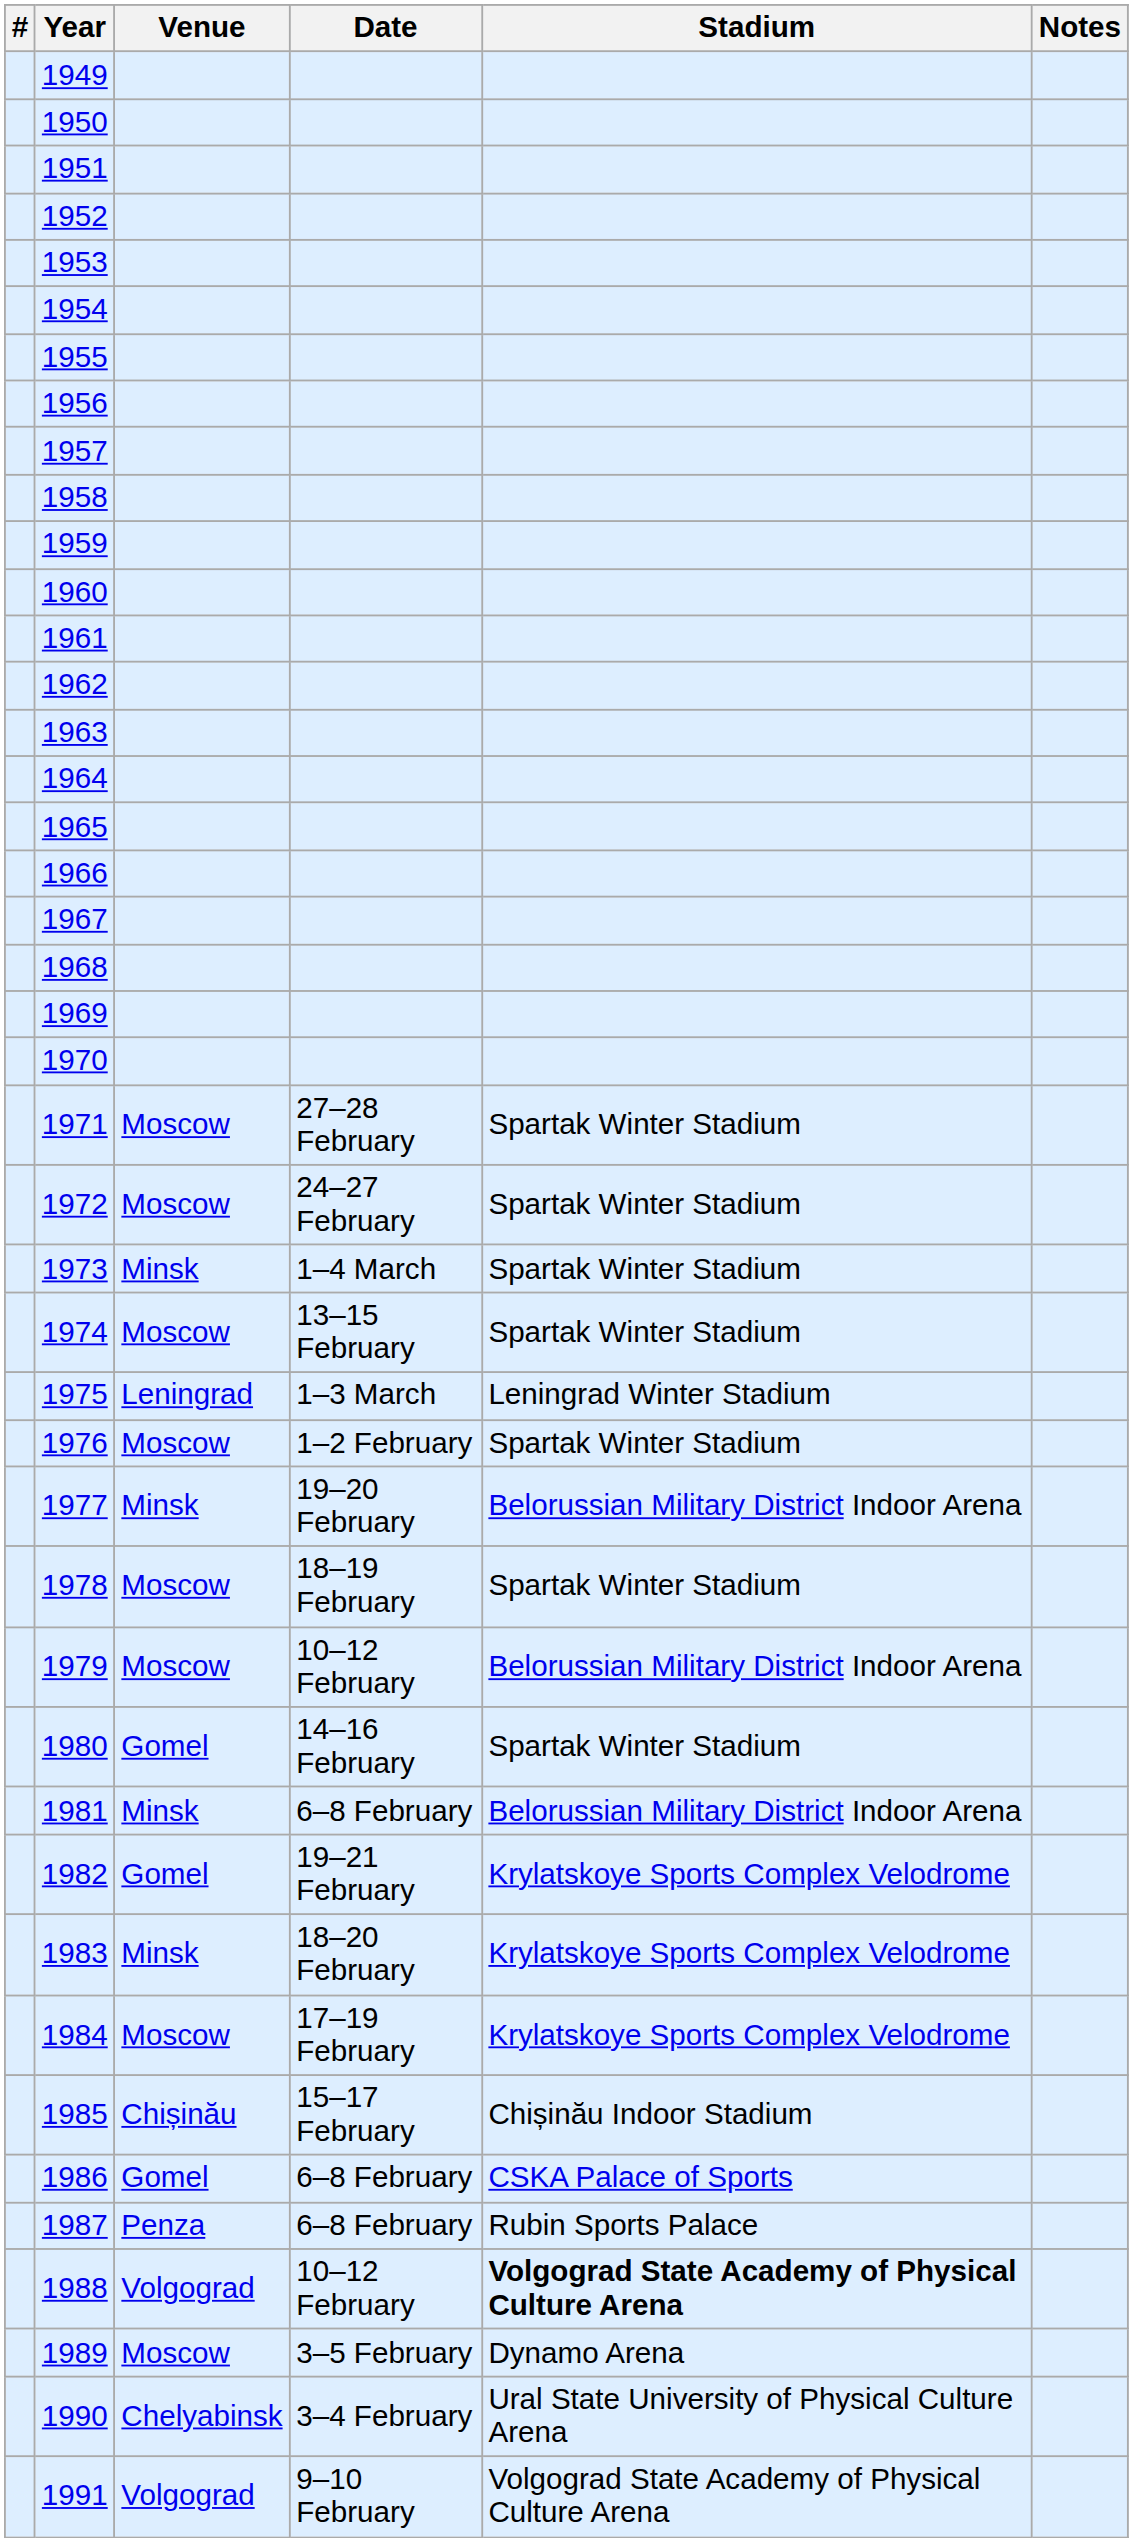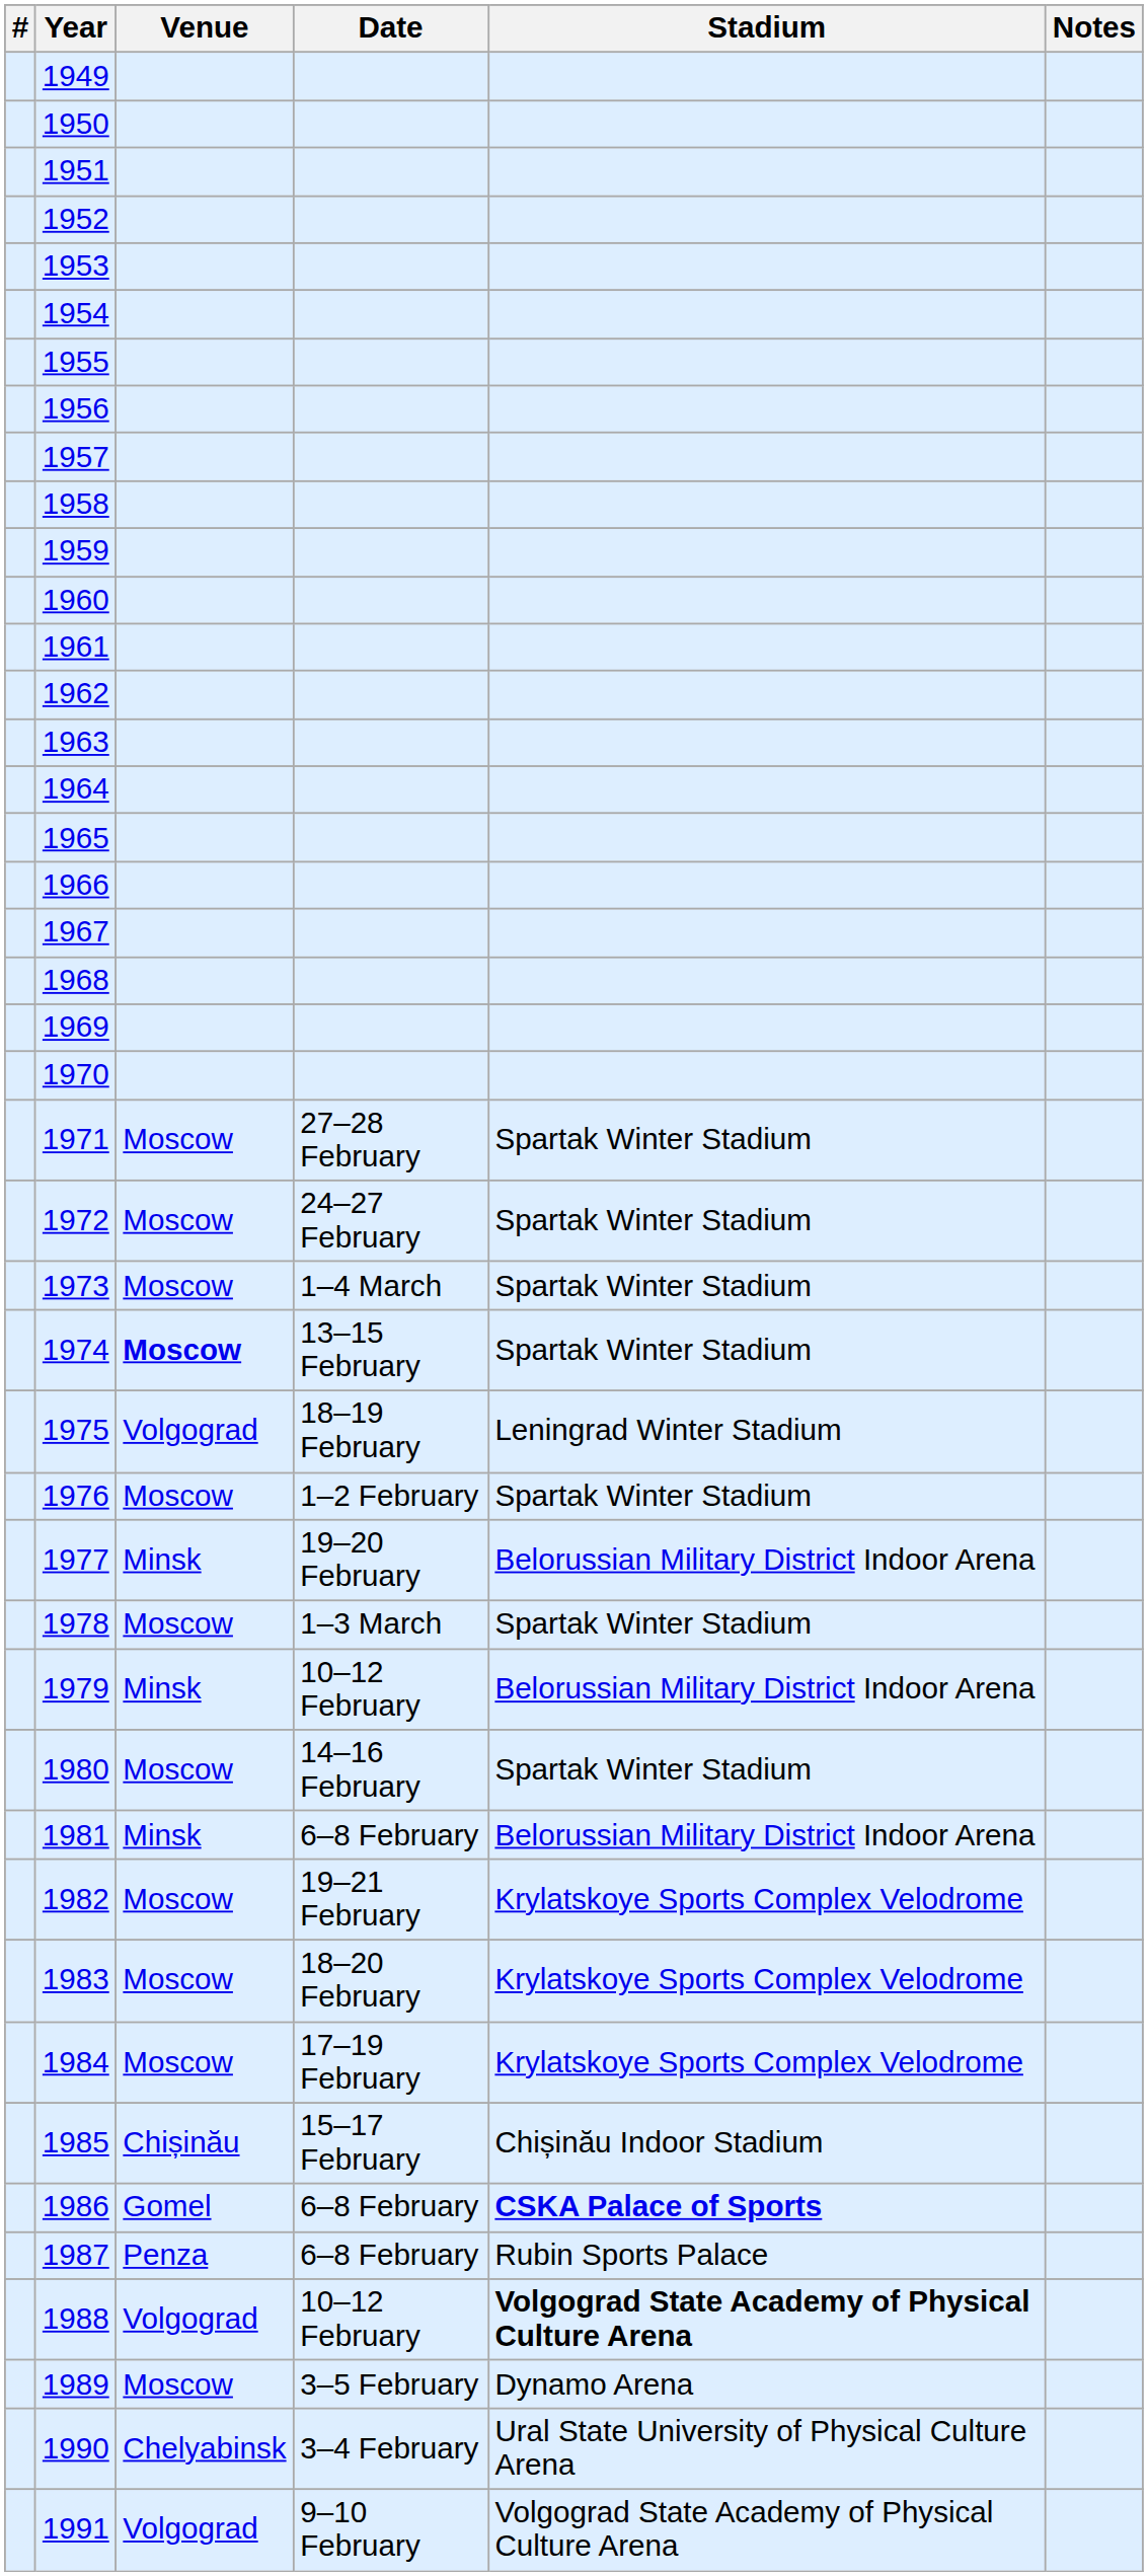 <table class="wikitable">
 <tr>
 <th>#</th>
 <th>Year</th>
 <th>Venue</th>
 <th>Date</th>
 <th>Stadium</th>
 <th>Notes</th>
 </tr>
 <tr bgcolor=#DDEEFF>
 <td></td>
 <td><a href='#'>1949</a></td>
 <td></td>
 <td></td>
 <td></td>
 <td></td>
 </tr>
 <tr bgcolor=#DDEEFF>
 <td></td>
 <td><a href='#'>1950</a></td>
 <td></td>
 <td></td>
 <td></td>
 <td></td>
 </tr>
 <tr bgcolor=#DDEEFF>
 <td></td>
 <td><a href='#'>1951</a></td>
 <td></td>
 <td></td>
 <td></td>
 <td></td>
 </tr>
 <tr bgcolor=#DDEEFF>
 <td></td>
 <td><a href='#'>1952</a></td>
 <td></td>
 <td></td>
 <td></td>
 <td></td>
 </tr>
 <tr bgcolor=#DDEEFF>
 <td></td>
 <td><a href='#'>1953</a></td>
 <td></td>
 <td></td>
 <td></td>
 <td></td>
 </tr>
 <tr bgcolor=#DDEEFF>
 <td></td>
 <td><a href='#'>1954</a></td>
 <td></td>
 <td></td>
 <td></td>
 <td></td>
 </tr>
 <tr bgcolor=#DDEEFF>
 <td></td>
 <td><a href='#'>1955</a></td>
 <td></td>
 <td></td>
 <td></td>
 <td></td>
 </tr>
 <tr bgcolor=#DDEEFF>
 <td></td>
 <td><a href='#'>1956</a></td>
 <td></td>
 <td></td>
 <td></td>
 <td></td>
 </tr>
 <tr bgcolor=#DDEEFF>
 <td></td>
 <td><a href='#'>1957</a></td>
 <td></td>
 <td></td>
 <td></td>
 <td></td>
 </tr>
 <tr bgcolor=#DDEEFF>
 <td></td>
 <td><a href='#'>1958</a></td>
 <td></td>
 <td></td>
 <td></td>
 <td></td>
 </tr>
 <tr bgcolor=#DDEEFF>
 <td></td>
 <td><a href='#'>1959</a></td>
 <td></td>
 <td></td>
 <td></td>
 <td></td>
 </tr>
 <tr bgcolor=#DDEEFF>
 <td></td>
 <td><a href='#'>1960</a></td>
 <td></td>
 <td></td>
 <td></td>
 <td></td>
 </tr>
 <tr bgcolor=#DDEEFF>
 <td></td>
 <td><a href='#'>1961</a></td>
 <td></td>
 <td></td>
 <td></td>
 <td></td>
 </tr>
 <tr bgcolor=#DDEEFF>
 <td></td>
 <td><a href='#'>1962</a></td>
 <td></td>
 <td></td>
 <td></td>
 <td></td>
 </tr>
 <tr bgcolor=#DDEEFF>
 <td></td>
 <td><a href='#'>1963</a></td>
 <td></td>
 <td></td>
 <td></td>
 <td></td>
 </tr>
 <tr bgcolor=#DDEEFF>
 <td></td>
 <td><a href='#'>1964</a></td>
 <td></td>
 <td></td>
 <td></td>
 <td></td>
 </tr>
 <tr bgcolor=#DDEEFF>
 <td></td>
 <td><a href='#'>1965</a></td>
 <td></td>
 <td></td>
 <td></td>
 <td></td>
 </tr>
 <tr bgcolor=#DDEEFF>
 <td></td>
 <td><a href='#'>1966</a></td>
 <td></td>
 <td></td>
 <td></td>
 <td></td>
 </tr>
 <tr bgcolor=#DDEEFF>
 <td></td>
 <td><a href='#'>1967</a></td>
 <td></td>
 <td></td>
 <td></td>
 <td></td>
 </tr>
 <tr bgcolor=#DDEEFF>
 <td></td>
 <td><a href='#'>1968</a></td>
 <td></td>
 <td></td>
 <td></td>
 <td></td>
 </tr>
 <tr bgcolor=#DDEEFF>
 <td></td>
 <td><a href='#'>1969</a></td>
 <td></td>
 <td></td>
 <td></td>
 <td></td>
 </tr>
 <tr bgcolor=#DDEEFF>
 <td></td>
 <td><a href='#'>1970</a></td>
 <td></td>
 <td></td>
 <td></td>
 <td></td>
 </tr>
 <tr bgcolor=#DDEEFF>
 <td></td>
 <td><a href='#'>1971</a></td>
 <td><a href='#'>Moscow</a></td>
 <td>27–28 February</td>
 <td>Spartak Winter Stadium</td>
 <td></td>
 </tr>
 <tr bgcolor=#DDEEFF>
 <td></td>
 <td><a href='#'>1972</a></td>
 <td><a href='#'>Moscow</a></td>
 <td>24–27 February</td>
 <td>Spartak Winter Stadium</td>
 <td></td>
 </tr>
 <tr bgcolor=#DDEEFF>
 <td></td>
 <td><a href='#'>1973</a></td>
-<td><a href='#'>Minsk</a></td>
+<td><a href='#'>Moscow</a></td>
 <td>1–4 March</td>
 <td>Spartak Winter Stadium</td>
 <td></td>
 </tr>
 <tr bgcolor=#DDEEFF>
 <td></td>
 <td><a href='#'>1974</a></td>
-<td><a href='#'>Moscow</a></td>
+<td><strong><a href='#'>Moscow</a></strong></td>
 <td>13–15 February</td>
 <td>Spartak Winter Stadium</td>
 <td></td>
 </tr>
 <tr bgcolor=#DDEEFF>
 <td></td>
 <td><a href='#'>1975</a></td>
-<td><a href='#'>Leningrad</a></td>
-<td>1–3 March</td>
+<td><a href='#'>Volgograd</a></td>
+<td>18–19 February</td>
 <td>Leningrad Winter Stadium</td>
 <td></td>
 </tr>
 <tr bgcolor=#DDEEFF>
 <td></td>
 <td><a href='#'>1976</a></td>
 <td><a href='#'>Moscow</a></td>
 <td>1–2 February</td>
 <td>Spartak Winter Stadium</td>
 <td></td>
 </tr>
 <tr bgcolor=#DDEEFF>
 <td></td>
 <td><a href='#'>1977</a></td>
 <td><a href='#'>Minsk</a></td>
 <td>19–20 February</td>
 <td><a href='#'>Belorussian Military District</a> Indoor Arena</td>
 <td></td>
 </tr>
 <tr bgcolor=#DDEEFF>
 <td></td>
 <td><a href='#'>1978</a></td>
 <td><a href='#'>Moscow</a></td>
-<td>18–19 February</td>
+<td>1–3 March</td>
 <td>Spartak Winter Stadium</td>
 <td></td>
 </tr>
 <tr bgcolor=#DDEEFF>
 <td></td>
 <td><a href='#'>1979</a></td>
-<td><a href='#'>Moscow</a></td>
+<td><a href='#'>Minsk</a></td>
 <td>10–12 February</td>
 <td><a href='#'>Belorussian Military District</a> Indoor Arena</td>
 <td></td>
 </tr>
 <tr bgcolor=#DDEEFF>
 <td></td>
 <td><a href='#'>1980</a></td>
-<td><a href='#'>Gomel</a></td>
+<td><a href='#'>Moscow</a></td>
 <td>14–16 February</td>
 <td>Spartak Winter Stadium</td>
 <td></td>
 </tr>
 <tr bgcolor=#DDEEFF>
 <td></td>
 <td><a href='#'>1981</a></td>
 <td><a href='#'>Minsk</a></td>
 <td>6–8 February</td>
 <td><a href='#'>Belorussian Military District</a> Indoor Arena</td>
 <td></td>
 </tr>
 <tr bgcolor=#DDEEFF>
 <td></td>
 <td><a href='#'>1982</a></td>
-<td><a href='#'>Gomel</a></td>
+<td><a href='#'>Moscow</a></td>
 <td>19–21 February</td>
 <td><a href='#'>Krylatskoye Sports Complex Velodrome</a></td>
 <td></td>
 </tr>
 <tr bgcolor=#DDEEFF>
 <td></td>
 <td><a href='#'>1983</a></td>
-<td><a href='#'>Minsk</a></td>
+<td><a href='#'>Moscow</a></td>
 <td>18–20 February</td>
 <td><a href='#'>Krylatskoye Sports Complex Velodrome</a></td>
 <td></td>
 </tr>
 <tr bgcolor=#DDEEFF>
 <td></td>
 <td><a href='#'>1984</a></td>
 <td><a href='#'>Moscow</a></td>
 <td>17–19 February</td>
 <td><a href='#'>Krylatskoye Sports Complex Velodrome</a></td>
 <td></td>
 </tr>
 <tr bgcolor=#DDEEFF>
 <td></td>
 <td><a href='#'>1985</a></td>
 <td><a href='#'>Chișinău</a></td>
 <td>15–17 February</td>
 <td>Chișinău Indoor Stadium</td>
 <td></td>
 </tr>
 <tr bgcolor=#DDEEFF>
 <td></td>
 <td><a href='#'>1986</a></td>
 <td><a href='#'>Gomel</a></td>
 <td>6–8 February</td>
-<td><a href='#'>CSKA Palace of Sports</a></td>
+<td><strong><a href='#'>CSKA Palace of Sports</a></strong></td>
 <td></td>
 </tr>
 <tr bgcolor=#DDEEFF>
 <td></td>
 <td><a href='#'>1987</a></td>
 <td><a href='#'>Penza</a></td>
 <td>6–8 February</td>
 <td>Rubin Sports Palace</td>
 <td></td>
 </tr>
 <tr bgcolor=#DDEEFF>
 <td></td>
 <td><a href='#'>1988</a></td>
 <td><a href='#'>Volgograd</a></td>
 <td>10–12 February</td>
 <td><strong>Volgograd State Academy of Physical Culture Arena</strong></td>
 <td></td>
 </tr>
 <tr bgcolor=#DDEEFF>
 <td></td>
 <td><a href='#'>1989</a></td>
 <td><a href='#'>Moscow</a></td>
 <td>3–5 February</td>
 <td>Dynamo Arena</td>
 <td></td>
 </tr>
 <tr bgcolor=#DDEEFF>
 <td></td>
 <td><a href='#'>1990</a></td>
 <td><a href='#'>Chelyabinsk</a></td>
 <td>3–4 February</td>
 <td>Ural State University of Physical Culture Arena</td>
 <td></td>
 </tr>
 <tr bgcolor=#DDEEFF>
 <td></td>
 <td><a href='#'>1991</a></td>
 <td><a href='#'>Volgograd</a></td>
 <td>9–10 February</td>
 <td>Volgograd State Academy of Physical Culture Arena</td>
 <td></td>
 </tr>
 </table>
